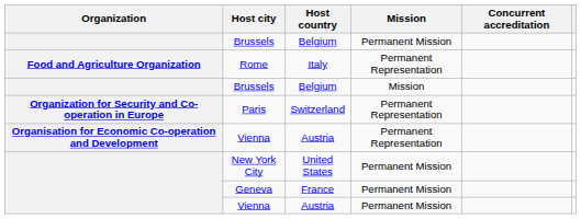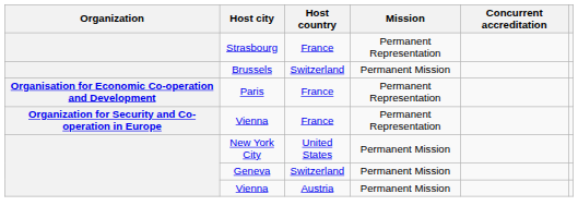 <table class="wikitable plainrowheaders" style="text-align:center;">
 <tr>
 <th scope="col">Organization</th>
 <th scope="col">Host city</th>
 <th scope="col">Host country</th>
 <th scope="col">Mission</th>
 <th scope="col">Concurrent accreditation</th>
 <th scope="col"></th>
 </tr>
 <tr>
 <th scope="row"></th>
-<td><a href='#'>Brussels</a></td>
-<td><a href='#'>Belgium</a></td>
-<td>Permanent Mission</td>
-<td></td>
-<td></td>
-</tr>
-<tr>
-<th scope="row"> <a href='#'>Food and Agriculture Organization</a></th>
-<td><a href='#'>Rome</a></td>
-<td><a href='#'>Italy</a></td>
+<td><a href='#'>Strasbourg</a></td>
+<td><a href='#'>France</a></td>
 <td>Permanent Representation</td>
 <td></td>
 <td></td>
 </tr>
 <tr>
 <th scope="row"></th>
 <td><a href='#'>Brussels</a></td>
-<td><a href='#'>Belgium</a></td>
-<td>Mission</td>
+<td><a href='#'>Switzerland</a></td>
+<td>Permanent Mission</td>
+<td></td>
+<td></td>
+</tr>
+<tr>
+<th scope="row"> <a href='#'>Organisation for Economic Co-operation and Development</a></th>
+<td><a href='#'>Paris</a></td>
+<td><a href='#'>France</a></td>
+<td>Permanent Representation</td>
 <td></td>
 <td></td>
 </tr>
 <tr>
 <th scope="row"> <a href='#'>Organization for Security and Co-operation in Europe</a></th>
-<td><a href='#'>Paris</a></td>
-<td><a href='#'>Switzerland</a></td>
-<td>Permanent Representation</td>
-<td></td>
-<td></td>
-</tr>
-<tr>
-<th scope="row"> <a href='#'>Organisation for Economic Co-operation and Development</a></th>
 <td><a href='#'>Vienna</a></td>
-<td><a href='#'>Austria</a></td>
+<td><a href='#'>France</a></td>
 <td>Permanent Representation</td>
 <td></td>
 <td></td>
 </tr>
 <tr>
 <th scope="row" rowspan="3"></th>
 <td><a href='#'>New York City</a></td>
 <td><a href='#'>United States</a></td>
 <td>Permanent Mission</td>
 <td></td>
 <td></td>
 </tr>
 <tr>
 <td><a href='#'>Geneva</a></td>
-<td><a href='#'>France</a></td>
+<td><a href='#'>Switzerland</a></td>
 <td>Permanent Mission</td>
 <td></td>
 <td></td>
 </tr>
 <tr>
 <td><a href='#'>Vienna</a></td>
 <td><a href='#'>Austria</a></td>
 <td>Permanent Mission</td>
 <td></td>
 <td></td>
 </tr>
 </table>
